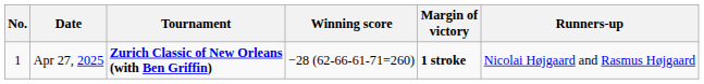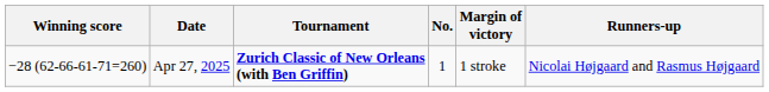 <table class="wikitable" style="font-size:95%;">
 <tr>
-<th>No.</th>
+<th>Winning score</th>
 <th>Date</th>
 <th>Tournament</th>
-<th>Winning score</th>
+<th>No.</th>
 <th>Margin of<br>victory</th>
 <th>Runners-up</th>
 </tr>
 <tr>
-<td align=center>1</td>
+<td>−28 (62-66-61-71=260)</td>
 <td align=right>Apr 27, <a href='#'>2025</a></td>
 <td><strong><a href='#'>Zurich Classic of New Orleans</a><br>(with  <a href='#'>Ben Griffin</a>)</strong></td>
-<td>−28 (62-66-61-71=260)</td>
-<td><strong>1 stroke</strong></td>
+<td align=center>1</td>
+<td>1 stroke</td>
 <td> <a href='#'>Nicolai Højgaard</a> and  <a href='#'>Rasmus Højgaard</a></td>
 </tr>
 </table>
